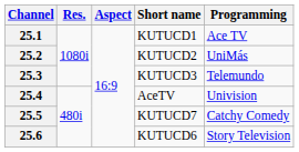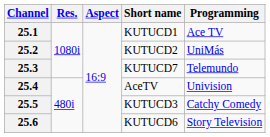 <table class="wikitable">
 <tr>
 <th><a href='#'>Channel</a></th>
 <th><a href='#'>Res.</a></th>
 <th><a href='#'>Aspect</a></th>
 <th>Short name</th>
 <th>Programming</th>
 </tr>
 <tr>
 <th scope = "row">25.1</th>
 <td rowspan="3"><a href='#'>1080i</a></td>
 <td rowspan="6"><a href='#'>16:9</a></td>
 <td>KUTUCD1</td>
 <td><a href='#'>Ace TV</a></td>
 </tr>
 <tr>
 <th scope = "row">25.2</th>
 <td>KUTUCD2</td>
 <td><a href='#'>UniMás</a></td>
 </tr>
 <tr>
 <th scope = "row">25.3</th>
-<td>KUTUCD3</td>
+<td>KUTUCD7</td>
 <td><a href='#'>Telemundo</a></td>
 </tr>
 <tr>
 <th scope = "row">25.4</th>
 <td rowspan="3"><a href='#'>480i</a></td>
 <td>AceTV</td>
 <td><a href='#'>Univision</a></td>
 </tr>
 <tr>
 <th scope = "row">25.5</th>
-<td>KUTUCD7</td>
+<td>KUTUCD3</td>
 <td><a href='#'>Catchy Comedy</a></td>
 </tr>
 <tr>
 <th scope = "row">25.6</th>
 <td>KUTUCD6</td>
 <td><a href='#'>Story Television</a></td>
 </tr>
 </table>
